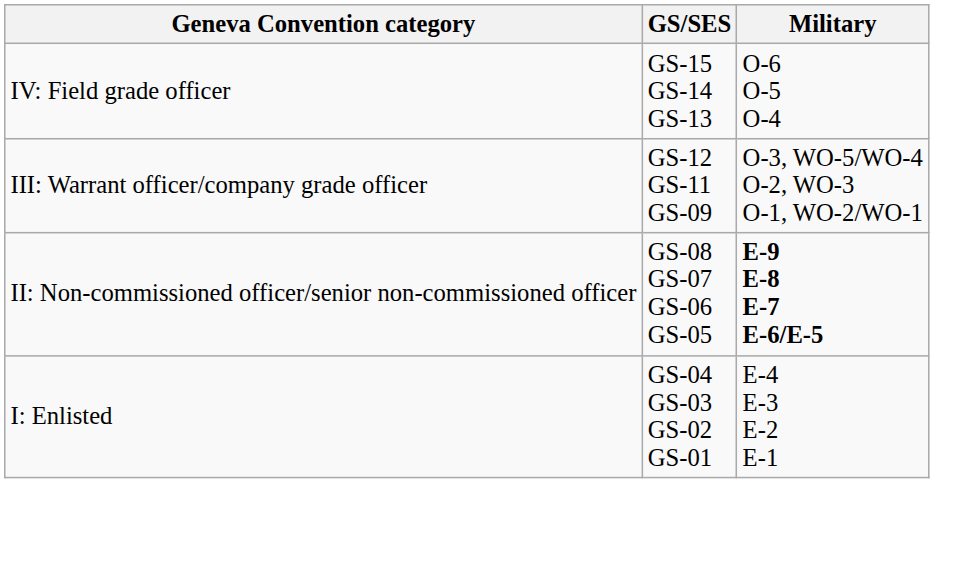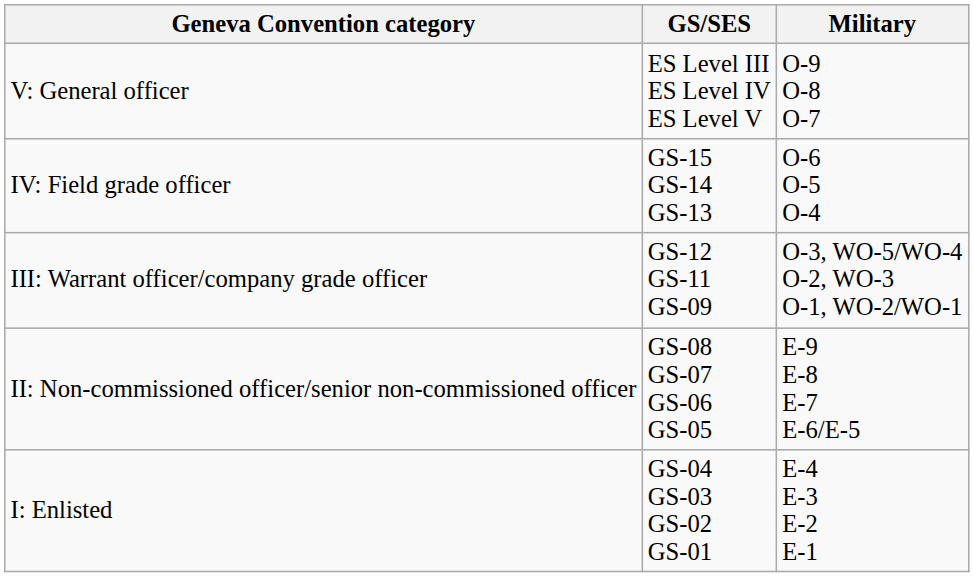 <table class="wikitable">
 <tr>
 <th>Geneva Convention category</th>
 <th>GS/SES</th>
 <th>Military</th>
+</tr>
+<tr>
+<td>V: General officer</td>
+<td>ES Level III<br>ES Level IV<br>ES Level V</td>
+<td>O-9<br>O-8<br>O-7</td>
 </tr>
 <tr>
 <td>IV: Field grade officer</td>
 <td>GS-15<br>GS-14<br>GS-13</td>
 <td>O-6<br>O-5<br>O-4</td>
 </tr>
 <tr>
 <td>III: Warrant officer/company grade officer</td>
 <td>GS-12<br>GS-11<br>GS-09<br></td>
 <td>O-3, WO-5/WO-4<br>O-2, WO-3<br>O-1, WO-2/WO-1</td>
 </tr>
 <tr>
 <td>II: Non-commissioned officer/senior non-commissioned officer</td>
 <td>GS-08<br>GS-07<br>GS-06<br>GS-05</td>
-<td><strong>E-9<br>E-8<br>E-7<br>E-6/E-5</strong></td>
+<td>E-9<br>E-8<br>E-7<br>E-6/E-5</td>
 </tr>
 <tr>
 <td>I: Enlisted</td>
 <td>GS-04<br>GS-03<br>GS-02<br>GS-01<br></td>
 <td>E-4<br>E-3<br>E-2<br>E-1<br></td>
 </tr>
 </table>
